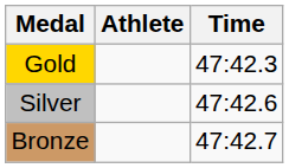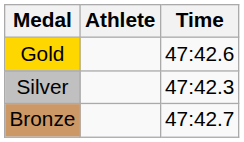 <table class="wikitable">
 <tr>
 <th>Medal</th>
 <th>Athlete</th>
 <th>Time</th>
 </tr>
 <tr>
 <td style="text-align:center;background-color:gold;">Gold</td>
 <td></td>
-<td>47:42.3</td>
+<td>47:42.6</td>
 </tr>
 <tr>
 <td style="text-align:center;background-color:silver;">Silver</td>
 <td></td>
-<td>47:42.6</td>
+<td>47:42.3</td>
 </tr>
 <tr>
 <td style="text-align:center;background-color:#CC9966;">Bronze</td>
 <td></td>
 <td>47:42.7</td>
 </tr>
 </table>
